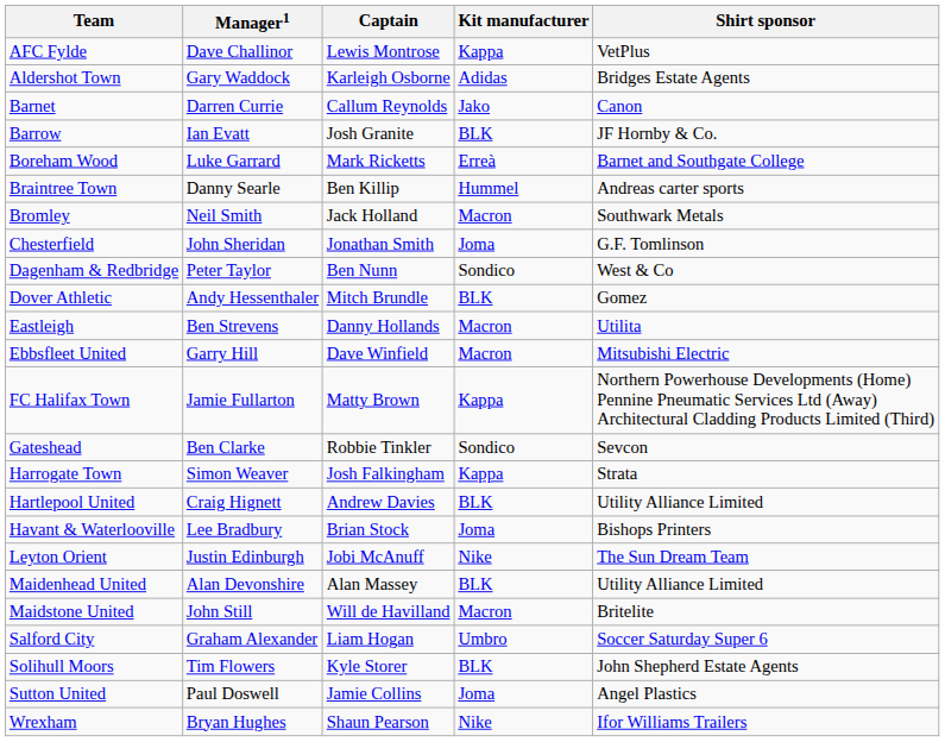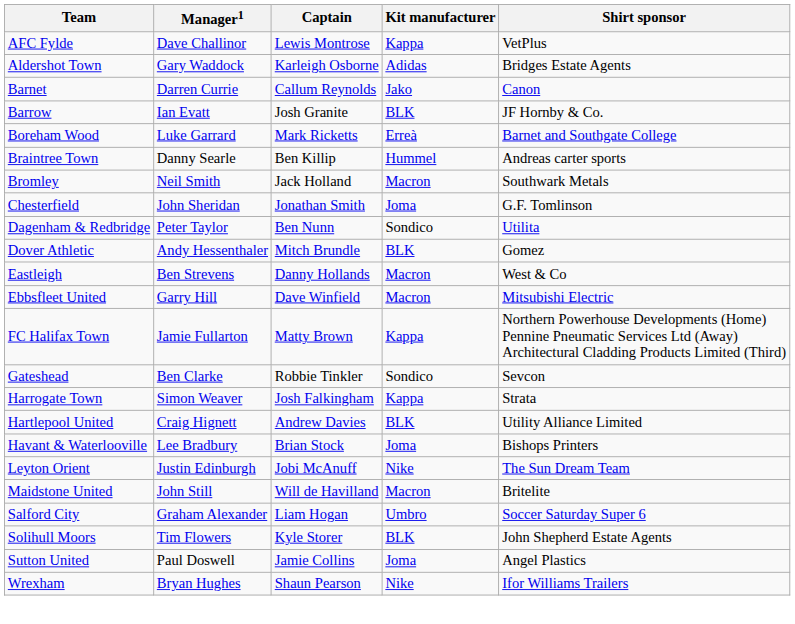 <table class="wikitable sortable" style="text-align: left;">
 <tr>
 <th>Team</th>
 <th>Manager<sup>1</sup></th>
 <th>Captain</th>
 <th>Kit manufacturer</th>
 <th>Shirt sponsor</th>
 </tr>
 <tr>
 <td><a href='#'>AFC Fylde</a></td>
 <td><a href='#'>Dave Challinor</a></td>
 <td><a href='#'>Lewis Montrose</a></td>
 <td><a href='#'>Kappa</a></td>
 <td>VetPlus</td>
 </tr>
 <tr>
 <td><a href='#'>Aldershot Town</a></td>
 <td><a href='#'>Gary Waddock</a></td>
 <td><a href='#'>Karleigh Osborne</a></td>
 <td><a href='#'>Adidas</a></td>
 <td>Bridges Estate Agents</td>
 </tr>
 <tr>
 <td><a href='#'>Barnet</a></td>
 <td><a href='#'>Darren Currie</a></td>
 <td><a href='#'>Callum Reynolds</a></td>
 <td><a href='#'>Jako</a></td>
 <td><a href='#'>Canon</a></td>
 </tr>
 <tr>
 <td><a href='#'>Barrow</a></td>
 <td><a href='#'>Ian Evatt</a></td>
 <td>Josh Granite</td>
 <td><a href='#'>BLK</a></td>
 <td>JF Hornby & Co.</td>
 </tr>
 <tr>
 <td><a href='#'>Boreham Wood</a></td>
 <td><a href='#'>Luke Garrard</a></td>
 <td><a href='#'>Mark Ricketts</a></td>
 <td><a href='#'>Erreà</a></td>
 <td><a href='#'>Barnet and Southgate College</a></td>
 </tr>
 <tr>
 <td><a href='#'>Braintree Town</a></td>
 <td>Danny Searle</td>
 <td>Ben Killip</td>
 <td><a href='#'>Hummel</a></td>
 <td>Andreas carter sports</td>
 </tr>
 <tr>
 <td><a href='#'>Bromley</a></td>
 <td><a href='#'>Neil Smith</a></td>
 <td>Jack Holland</td>
 <td><a href='#'>Macron</a></td>
 <td>Southwark Metals</td>
 </tr>
 <tr>
 <td><a href='#'>Chesterfield</a></td>
 <td><a href='#'>John Sheridan</a></td>
 <td><a href='#'>Jonathan Smith</a></td>
 <td><a href='#'>Joma</a></td>
 <td>G.F. Tomlinson</td>
 </tr>
 <tr>
 <td><a href='#'>Dagenham & Redbridge</a></td>
 <td><a href='#'>Peter Taylor</a></td>
 <td><a href='#'>Ben Nunn</a></td>
 <td>Sondico</td>
-<td>West & Co</td>
+<td><a href='#'>Utilita</a></td>
 </tr>
 <tr>
 <td><a href='#'>Dover Athletic</a></td>
 <td><a href='#'>Andy Hessenthaler</a></td>
 <td><a href='#'>Mitch Brundle</a></td>
 <td><a href='#'>BLK</a></td>
 <td>Gomez</td>
 </tr>
 <tr>
 <td><a href='#'>Eastleigh</a></td>
 <td><a href='#'>Ben Strevens</a></td>
 <td><a href='#'>Danny Hollands</a></td>
 <td><a href='#'>Macron</a></td>
-<td><a href='#'>Utilita</a></td>
+<td>West & Co</td>
 </tr>
 <tr>
 <td><a href='#'>Ebbsfleet United</a></td>
 <td><a href='#'>Garry Hill</a></td>
 <td><a href='#'>Dave Winfield</a></td>
 <td><a href='#'>Macron</a></td>
 <td><a href='#'>Mitsubishi Electric</a></td>
 </tr>
 <tr>
 <td><a href='#'>FC Halifax Town</a></td>
 <td><a href='#'>Jamie Fullarton</a></td>
 <td><a href='#'>Matty Brown</a></td>
 <td><a href='#'>Kappa</a></td>
 <td>Northern Powerhouse Developments (Home)<br> Pennine Pneumatic Services Ltd (Away) <br> Architectural Cladding Products Limited (Third)</td>
 </tr>
 <tr>
 <td><a href='#'>Gateshead</a></td>
 <td><a href='#'>Ben Clarke</a></td>
 <td>Robbie Tinkler</td>
 <td>Sondico</td>
 <td>Sevcon</td>
 </tr>
 <tr>
 <td><a href='#'>Harrogate Town</a></td>
 <td><a href='#'>Simon Weaver</a></td>
 <td><a href='#'>Josh Falkingham</a></td>
 <td><a href='#'>Kappa</a></td>
 <td>Strata</td>
 </tr>
 <tr>
 <td><a href='#'>Hartlepool United</a></td>
 <td><a href='#'>Craig Hignett</a></td>
 <td><a href='#'>Andrew Davies</a></td>
 <td><a href='#'>BLK</a></td>
 <td>Utility Alliance Limited</td>
 </tr>
 <tr>
 <td><a href='#'>Havant & Waterlooville</a></td>
 <td><a href='#'>Lee Bradbury</a></td>
 <td><a href='#'>Brian Stock</a></td>
 <td><a href='#'>Joma</a></td>
 <td>Bishops Printers</td>
 </tr>
 <tr>
 <td><a href='#'>Leyton Orient</a></td>
 <td><a href='#'>Justin Edinburgh</a></td>
 <td><a href='#'>Jobi McAnuff</a></td>
 <td><a href='#'>Nike</a></td>
 <td><a href='#'>The Sun Dream Team</a></td>
 </tr>
 <tr>
-<td><a href='#'>Maidenhead United</a></td>
-<td><a href='#'>Alan Devonshire</a></td>
-<td>Alan Massey</td>
-<td><a href='#'>BLK</a></td>
-<td>Utility Alliance Limited</td>
-</tr>
-<tr>
 <td><a href='#'>Maidstone United</a></td>
 <td><a href='#'>John Still</a></td>
 <td><a href='#'>Will de Havilland</a></td>
 <td><a href='#'>Macron</a></td>
 <td>Britelite</td>
 </tr>
 <tr>
 <td><a href='#'>Salford City</a></td>
 <td><a href='#'>Graham Alexander</a></td>
 <td><a href='#'>Liam Hogan</a></td>
 <td><a href='#'>Umbro</a></td>
 <td><a href='#'>Soccer Saturday Super 6</a></td>
 </tr>
 <tr>
 <td><a href='#'>Solihull Moors</a></td>
 <td><a href='#'>Tim Flowers</a></td>
 <td><a href='#'>Kyle Storer</a></td>
 <td><a href='#'>BLK</a></td>
 <td>John Shepherd Estate Agents</td>
 </tr>
 <tr>
 <td><a href='#'>Sutton United</a></td>
 <td>Paul Doswell</td>
 <td><a href='#'>Jamie Collins</a></td>
 <td><a href='#'>Joma</a></td>
 <td>Angel Plastics</td>
 </tr>
 <tr>
 <td><a href='#'>Wrexham</a></td>
 <td><a href='#'>Bryan Hughes</a></td>
 <td><a href='#'>Shaun Pearson</a></td>
 <td><a href='#'>Nike</a></td>
 <td><a href='#'>Ifor Williams Trailers</a></td>
 </tr>
 </table>
